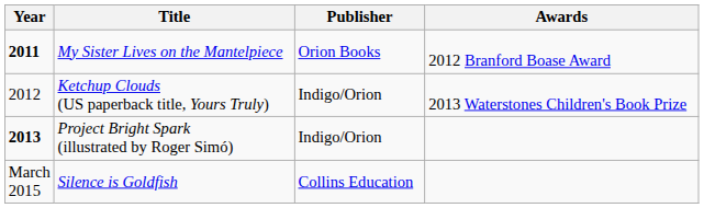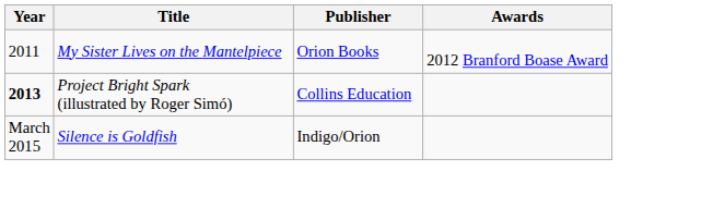 <table class=wikitable>
 <tr>
 <th>Year</th>
 <th>Title</th>
 <th>Publisher</th>
 <th>Awards</th>
 </tr>
 <tr>
-<td><strong>2011</strong></td>
+<td>2011</td>
 <td><em><a href='#'>My Sister Lives on the Mantelpiece</a></em>  </td>
 <td><a href='#'>Orion Books</a></td>
 <td><br>2012 <a href='#'>Branford Boase Award</a></td>
 </tr>
 <tr>
-<td>2012</td>
-<td><em><a href='#'>Ketchup Clouds</a></em> <br>(US paperback title, <em>Yours Truly</em>)</td>
-<td>Indigo/Orion</td>
-<td><br>2013 <a href='#'>Waterstones Children's Book Prize</a>  </td>
-</tr>
-<tr>
 <td><strong>2013</strong></td>
 <td><em>Project Bright Spark</em> <br>(illustrated by Roger Simó)</td>
-<td>Indigo/Orion</td>
+<td><a href='#'>Collins Education</a>  </td>
 </tr>
 <tr>
 <td>March<br>2015</td>
 <td><em><a href='#'>Silence is Goldfish</a></em></td>
-<td><a href='#'>Collins Education</a>  </td>
+<td>Indigo/Orion</td>
 <td></td>
 </tr>
 </table>
